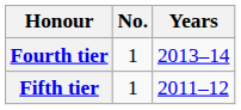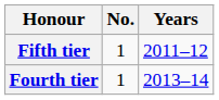 <table class="wikitable plainrowheaders">
 <tr>
 <th scope=col>Honour</th>
 <th scope=col>No.</th>
 <th scope=col>Years</th>
 </tr>
 <tr>
+<th scope=row><a href='#'>Fifth tier</a></th>
+<td align=center>1</td>
+<td><a href='#'>2011–12</a></td>
+</tr>
+<tr>
 <th scope=row><a href='#'>Fourth tier</a></th>
 <td align=center>1</td>
 <td><a href='#'>2013–14</a></td>
 </tr>
-<tr>
-<th scope=row><a href='#'>Fifth tier</a></th>
-<td align=center>1</td>
-<td><a href='#'>2011–12</a></td>
-</tr>
 </table>
